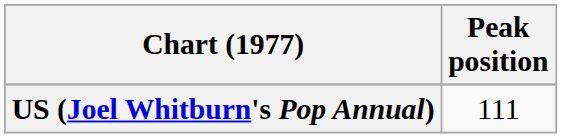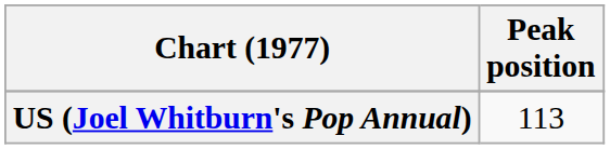 <table class="wikitable sortable plainrowheaders" style="text-align:center">
 <tr>
 <th>Chart (1977)</th>
 <th>Peak<br>position</th>
 </tr>
 <tr>
 </tr>
 <tr>
 <th scope="row">US (<a href='#'>Joel Whitburn</a>'s <em>Pop Annual</em>)</th>
-<td style="text-align:center;">111</td>
+<td style="text-align:center;">113</td>
 </tr>
 </table>
